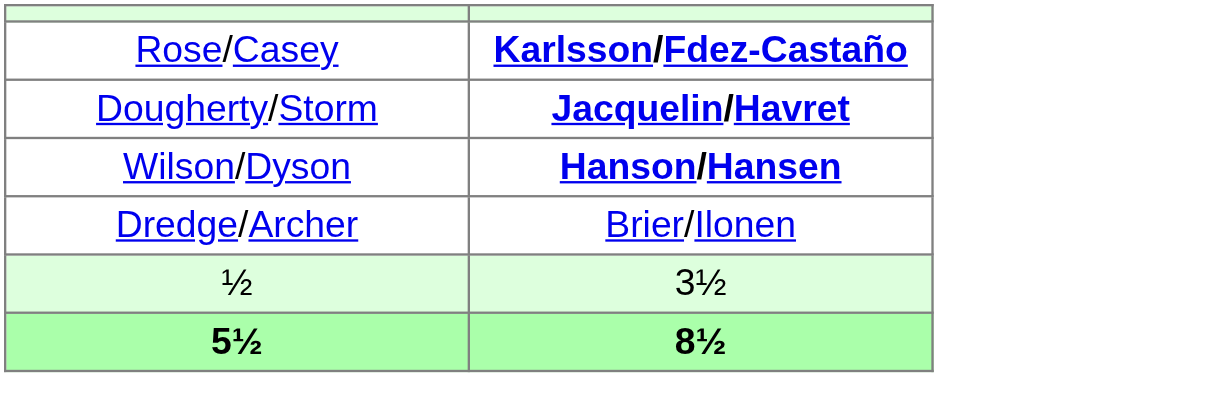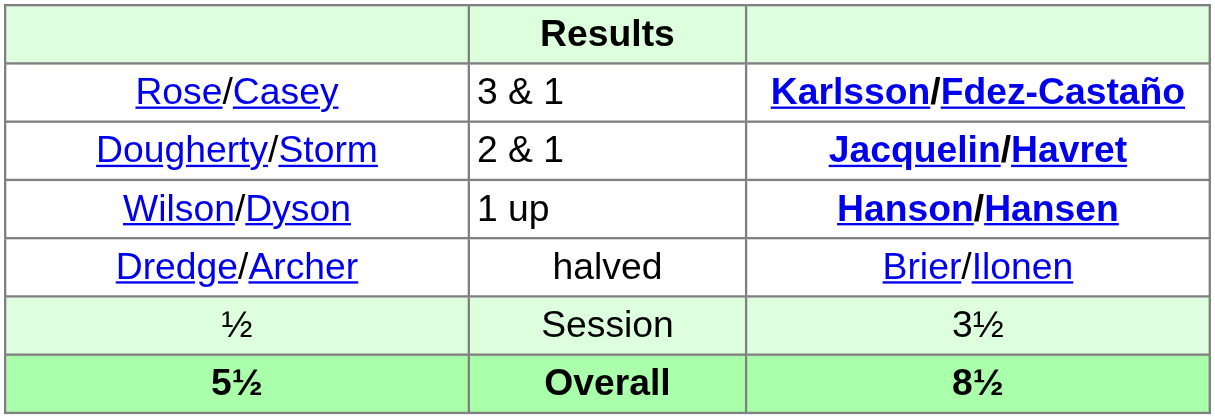 <table border="1" cellpadding="3" style="border-collapse:collapse; text-align:center;">
 <tr style="background:#ddffdd;">
 <th style="width:12em;"> </th>
+<th style="width:7em;">Results</th>
 <th style="width:12em;"></th>
 </tr>
 <tr>
 <td><a href='#'>Rose</a>/<a href='#'>Casey</a></td>
+<td align=left> 3 & 1</td>
 <td><strong><a href='#'>Karlsson</a>/<a href='#'>Fdez-Castaño</a></strong></td>
 </tr>
 <tr>
 <td><a href='#'>Dougherty</a>/<a href='#'>Storm</a></td>
+<td align=left> 2 & 1</td>
 <td><strong><a href='#'>Jacquelin</a>/<a href='#'>Havret</a></strong></td>
 </tr>
 <tr>
 <td><a href='#'>Wilson</a>/<a href='#'>Dyson</a></td>
+<td align=left> 1 up</td>
 <td><strong><a href='#'>Hanson</a>/<a href='#'>Hansen</a></strong></td>
 </tr>
 <tr>
 <td><a href='#'>Dredge</a>/<a href='#'>Archer</a></td>
+<td>halved</td>
 <td><a href='#'>Brier</a>/<a href='#'>Ilonen</a></td>
 </tr>
 <tr style="background:#ddffdd;">
 <td>½</td>
+<td>Session</td>
 <td>3½</td>
 </tr>
 <tr style="background:#aaffaa;">
 <th>5½</th>
+<th>Overall</th>
 <th>8½</th>
 </tr>
 </table>
